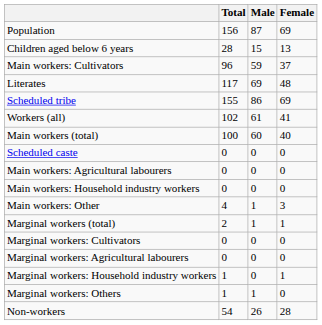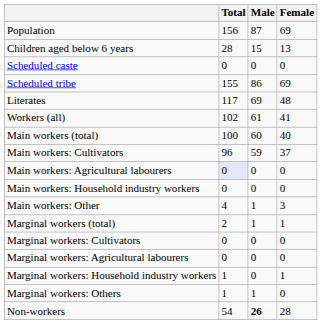 <table class="wikitable sortable">
 <tr>
 <th></th>
 <th>Total</th>
 <th>Male</th>
 <th>Female</th>
 </tr>
 <tr>
 <td>Population</td>
 <td>156</td>
 <td>87</td>
 <td>69</td>
 </tr>
 <tr>
 <td>Children aged below 6 years</td>
 <td>28</td>
 <td>15</td>
 <td>13</td>
 </tr>
 <tr>
-<td>Main workers: Cultivators</td>
-<td>96</td>
-<td>59</td>
-<td>37</td>
+<td><a href='#'>Scheduled caste</a></td>
+<td>0</td>
+<td>0</td>
+<td>0</td>
+</tr>
+<tr>
+<td><a href='#'>Scheduled tribe</a></td>
+<td>155</td>
+<td>86</td>
+<td>69</td>
 </tr>
 <tr>
 <td>Literates</td>
 <td>117</td>
 <td>69</td>
 <td>48</td>
-</tr>
-<tr>
-<td><a href='#'>Scheduled tribe</a></td>
-<td>155</td>
-<td>86</td>
-<td>69</td>
 </tr>
 <tr>
 <td>Workers (all)</td>
 <td>102</td>
 <td>61</td>
 <td>41</td>
 </tr>
 <tr>
 <td>Main workers (total)</td>
 <td>100</td>
 <td>60</td>
 <td>40</td>
 </tr>
 <tr>
-<td><a href='#'>Scheduled caste</a></td>
-<td>0</td>
-<td>0</td>
-<td>0</td>
+<td>Main workers: Cultivators</td>
+<td>96</td>
+<td>59</td>
+<td>37</td>
 </tr>
 <tr>
 <td>Main workers: Agricultural labourers</td>
-<td>0</td>
+<td style="background: lavender;">0</td>
 <td>0</td>
 <td>0</td>
 </tr>
 <tr>
 <td>Main workers: Household industry workers</td>
 <td>0</td>
 <td>0</td>
 <td>0</td>
 </tr>
 <tr>
 <td>Main workers: Other</td>
 <td>4</td>
 <td>1</td>
 <td>3</td>
 </tr>
 <tr>
 <td>Marginal workers (total)</td>
 <td>2</td>
 <td>1</td>
 <td>1</td>
 </tr>
 <tr>
 <td>Marginal workers: Cultivators</td>
 <td>0</td>
 <td>0</td>
 <td>0</td>
 </tr>
 <tr>
 <td>Marginal workers: Agricultural labourers</td>
 <td>0</td>
 <td>0</td>
 <td>0</td>
 </tr>
 <tr>
 <td>Marginal workers: Household industry workers</td>
 <td>1</td>
 <td>0</td>
 <td>1</td>
 </tr>
 <tr>
 <td>Marginal workers: Others</td>
 <td>1</td>
 <td>1</td>
 <td>0</td>
 </tr>
 <tr>
 <td>Non-workers</td>
 <td>54</td>
-<td>26</td>
+<td><strong>26</strong></td>
 <td>28</td>
 </tr>
 </table>
